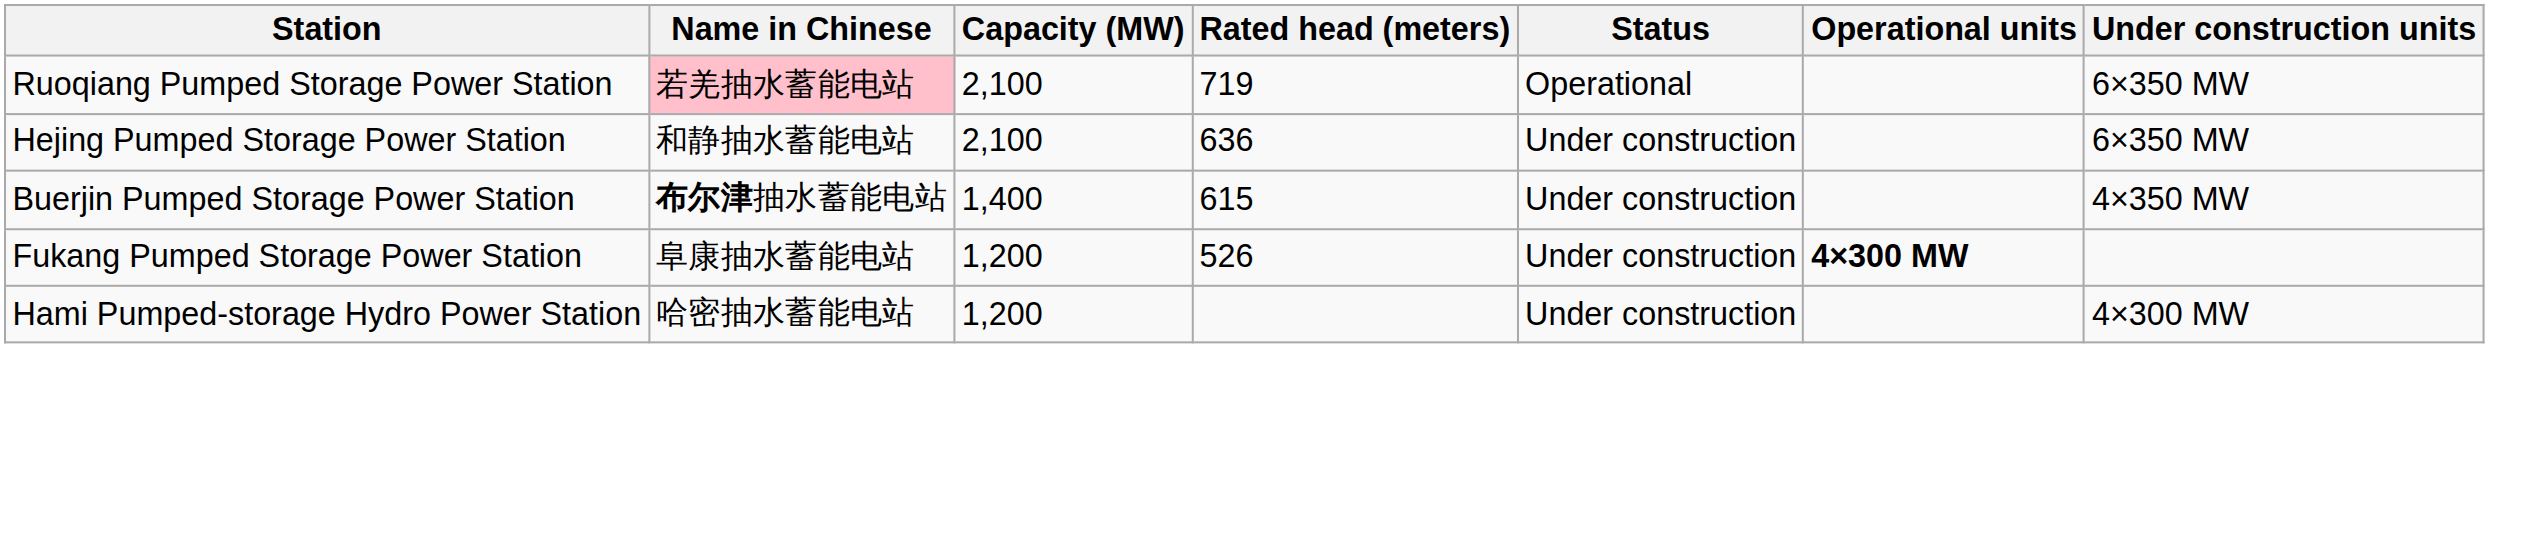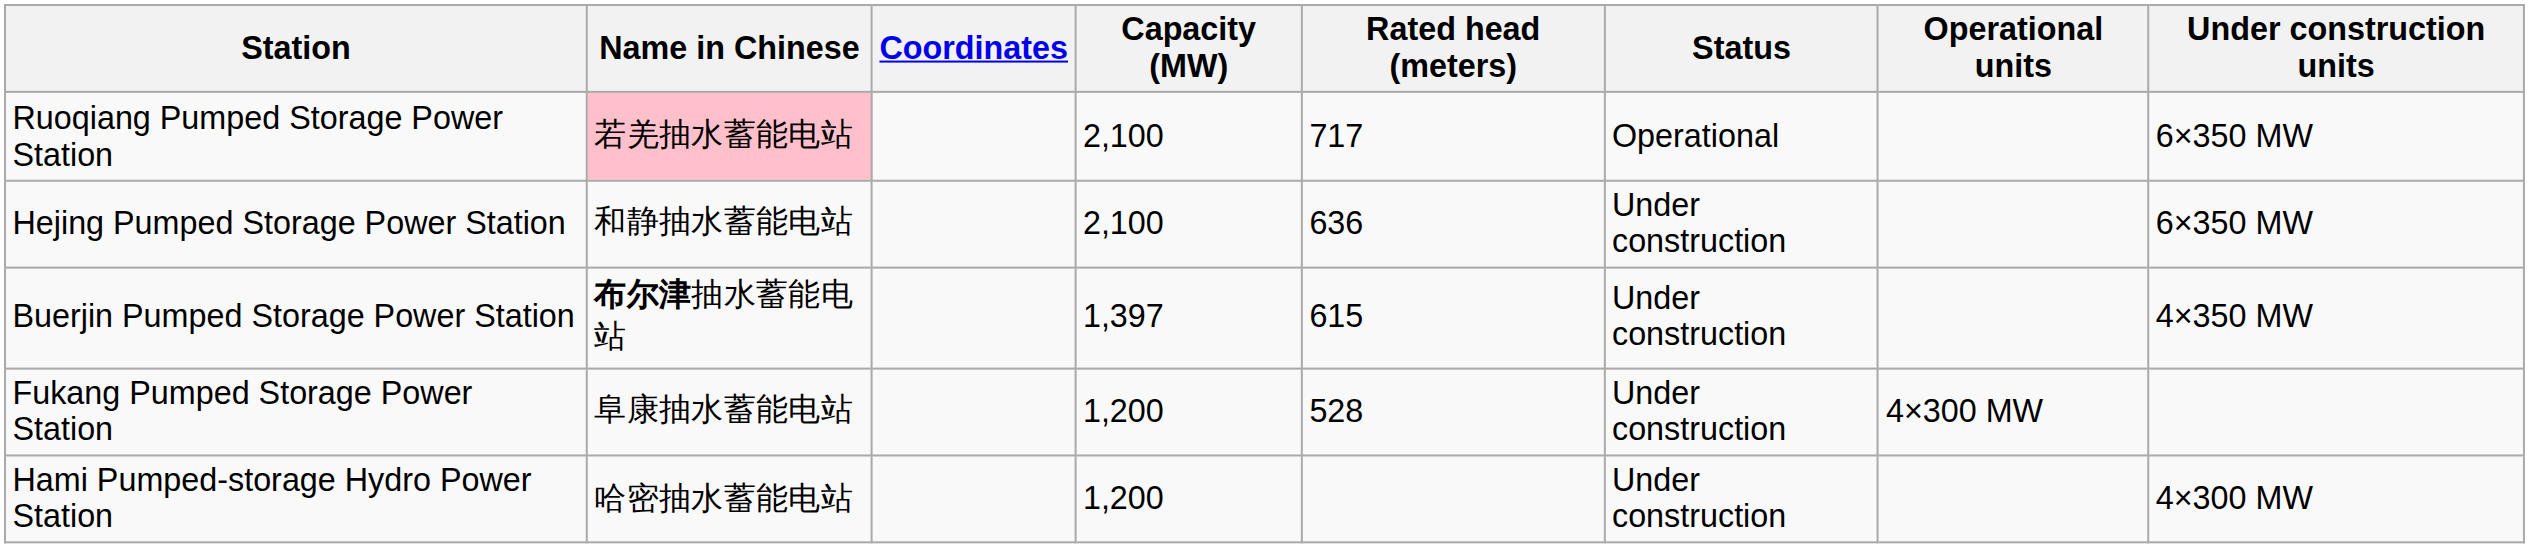 <table class="wikitable sortable">
 <tr>
 <th>Station</th>
 <th>Name in Chinese</th>
+<th><a href='#'>Coordinates</a></th>
 <th>Capacity (MW)</th>
 <th>Rated head (meters)</th>
 <th>Status</th>
 <th>Operational units</th>
 <th>Under construction units</th>
 </tr>
 <tr>
 <td>Ruoqiang Pumped Storage Power Station</td>
 <td style="background: pink;">若羌抽水蓄能电站</td>
+<td></td>
 <td>2,100</td>
-<td>719</td>
+<td>717</td>
 <td>Operational</td>
 <td></td>
 <td>6×350 MW</td>
 </tr>
 <tr>
 <td>Hejing Pumped Storage Power Station</td>
 <td>和静抽水蓄能电站</td>
+<td></td>
 <td>2,100</td>
 <td>636</td>
 <td>Under construction</td>
 <td></td>
 <td>6×350 MW</td>
 </tr>
 <tr>
 <td>Buerjin Pumped Storage Power Station</td>
 <td><strong>布尔津</strong>抽水蓄能电站</td>
-<td>1,400</td>
+<td></td>
+<td>1,397</td>
 <td>615</td>
 <td>Under construction</td>
 <td></td>
 <td>4×350 MW</td>
 </tr>
 <tr>
 <td>Fukang Pumped Storage Power Station</td>
 <td>阜康抽水蓄能电站</td>
+<td></td>
 <td>1,200</td>
-<td>526</td>
+<td>528</td>
 <td>Under construction</td>
-<td><strong>4×300 MW</strong></td>
+<td>4×300 MW</td>
 <td></td>
 </tr>
 <tr>
 <td>Hami Pumped-storage Hydro Power Station</td>
 <td>哈密抽水蓄能电站</td>
+<td></td>
 <td>1,200</td>
 <td></td>
 <td>Under construction</td>
 <td></td>
 <td>4×300 MW</td>
 </tr>
 </table>
